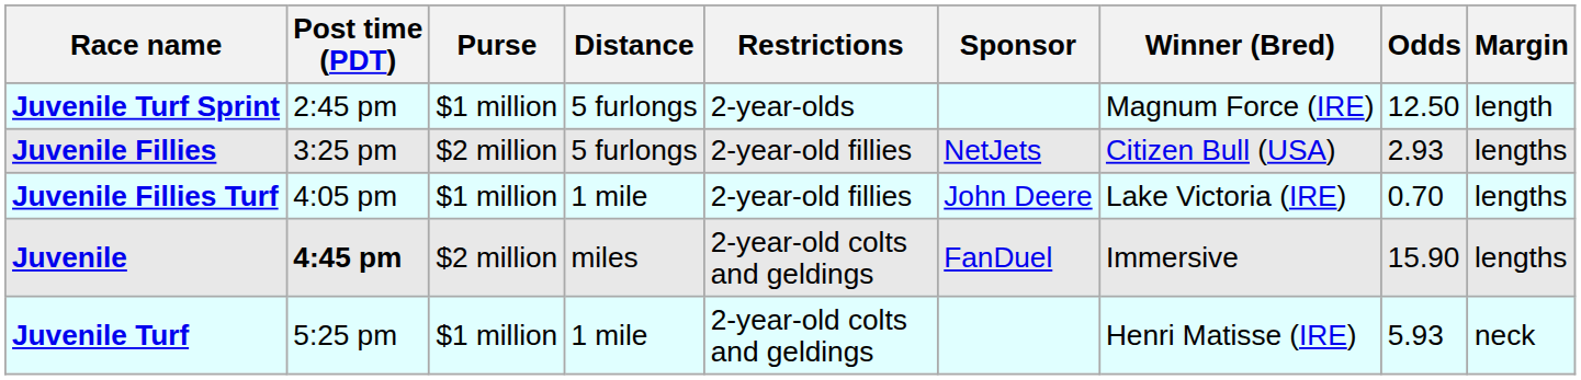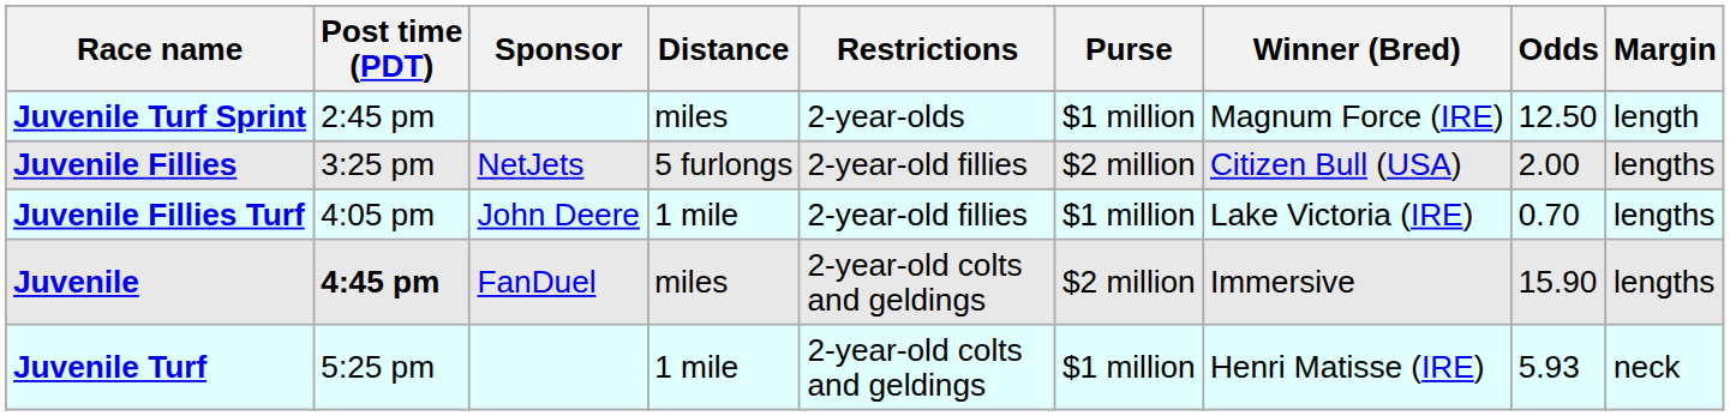 <table class="wikitable sortable" style="font-size:90%">
 <tr>
 <th>Race name</th>
 <th>Post time<br> (<a href='#'>PDT</a>)</th>
-<th>Purse</th>
+<th>Sponsor</th>
 <th>Distance</th>
 <th style="width:110px">Restrictions</th>
-<th>Sponsor</th>
+<th>Purse</th>
 <th>Winner (Bred)</th>
 <th>Odds</th>
 <th>Margin</th>
 </tr>
 <tr style="background-color:lightcyan">
 <td><strong><a href='#'>Juvenile Turf Sprint</a></strong></td>
 <td>2:45 pm</td>
+<td></td>
+<td> miles</td>
+<td>2-year-olds</td>
 <td>$1 million</td>
-<td>5 furlongs</td>
-<td>2-year-olds</td>
-<td></td>
 <td>Magnum Force (<a href='#'>IRE</a>)</td>
 <td>12.50</td>
 <td> length</td>
 </tr>
 <tr style="background-color:#E8E8E8">
 <td><strong><a href='#'>Juvenile Fillies</a></strong></td>
 <td>3:25 pm</td>
-<td>$2 million</td>
+<td><a href='#'>NetJets</a></td>
 <td>5 furlongs</td>
 <td>2-year-old fillies</td>
-<td><a href='#'>NetJets</a></td>
+<td>$2 million</td>
 <td><a href='#'>Citizen Bull</a> (<a href='#'>USA</a>)</td>
-<td>2.93</td>
+<td>2.00</td>
 <td> lengths</td>
 </tr>
 <tr style="background-color:lightcyan">
 <td><strong><a href='#'>Juvenile Fillies Turf</a></strong></td>
 <td>4:05 pm</td>
-<td>$1 million</td>
+<td><a href='#'>John Deere</a></td>
 <td>1 mile</td>
 <td>2-year-old fillies</td>
-<td><a href='#'>John Deere</a></td>
+<td>$1 million</td>
 <td>Lake Victoria (<a href='#'>IRE</a>)</td>
 <td>0.70</td>
 <td> lengths</td>
 </tr>
 <tr style="background-color:#E8E8E8">
 <td><strong><a href='#'>Juvenile</a></strong></td>
 <td><strong>4:45 pm</strong></td>
-<td>$2 million</td>
+<td><a href='#'>FanDuel</a></td>
 <td> miles</td>
 <td>2-year-old colts and geldings</td>
-<td><a href='#'>FanDuel</a></td>
+<td>$2 million</td>
 <td>Immersive</td>
 <td>15.90</td>
 <td> lengths</td>
 </tr>
 <tr style="background-color:lightcyan">
 <td><strong><a href='#'>Juvenile Turf</a></strong></td>
 <td>5:25 pm</td>
-<td>$1 million</td>
+<td></td>
 <td>1 mile</td>
 <td>2-year-old colts and geldings</td>
-<td></td>
+<td>$1 million</td>
 <td>Henri Matisse (<a href='#'>IRE</a>)</td>
 <td>5.93</td>
 <td>neck</td>
 </tr>
 </table>
